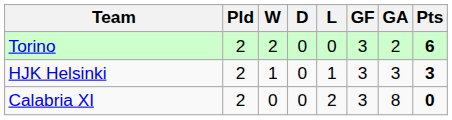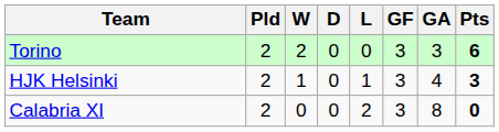 <table class="wikitable" style="text-align: center;">
 <tr>
 <th width=195>Team</th>
 <th width=20>Pld</th>
 <th width=20>W</th>
 <th width=20>D</th>
 <th width=20>L</th>
 <th width=20>GF</th>
 <th width=20>GA</th>
 <th width=20>Pts</th>
 </tr>
 <tr align="center" style="background:#ccffcc;">
 <td align="left"> <a href='#'>Torino</a></td>
 <td>2</td>
 <td>2</td>
 <td>0</td>
 <td>0</td>
 <td>3</td>
-<td>2</td>
+<td>3</td>
 <td><strong>6</strong></td>
 </tr>
 <tr align="center">
 <td align="left"> <a href='#'>HJK Helsinki</a></td>
 <td>2</td>
 <td>1</td>
 <td>0</td>
 <td>1</td>
 <td>3</td>
-<td>3</td>
+<td>4</td>
 <td><strong>3</strong></td>
 </tr>
 <tr align="center">
 <td align="left"> <a href='#'>Calabria XI</a></td>
 <td>2</td>
 <td>0</td>
 <td>0</td>
 <td>2</td>
 <td>3</td>
 <td>8</td>
 <td><strong>0</strong></td>
 </tr>
 </table>
